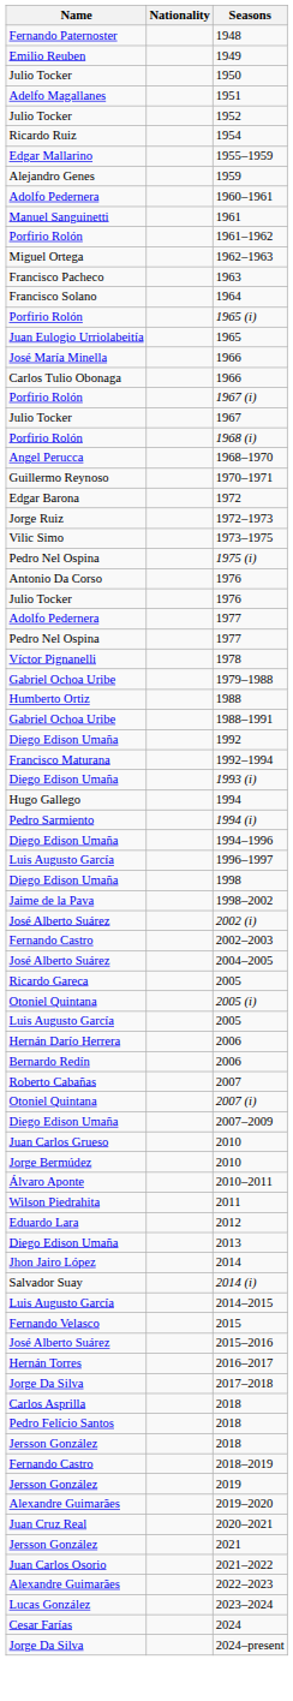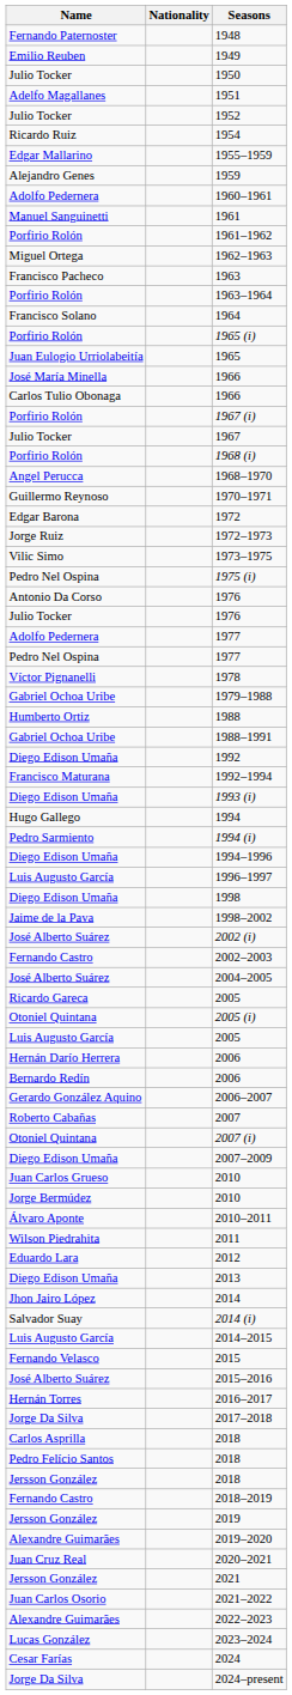 <table class="wikitable" style="margin:1em auto;">
 <tr>
 <th>Name</th>
 <th>Nationality</th>
 <th>Seasons</th>
 </tr>
 <tr>
 <td><a href='#'>Fernando Paternoster</a></td>
 <td></td>
 <td>1948</td>
 </tr>
 <tr>
 <td><a href='#'>Emilio Reuben</a></td>
 <td></td>
 <td>1949</td>
 </tr>
 <tr>
 <td>Julio Tocker</td>
 <td></td>
 <td>1950</td>
 </tr>
 <tr>
 <td><a href='#'>Adelfo Magallanes</a></td>
 <td></td>
 <td>1951</td>
 </tr>
 <tr>
 <td>Julio Tocker</td>
 <td></td>
 <td>1952</td>
 </tr>
 <tr>
 <td>Ricardo Ruiz</td>
 <td></td>
 <td>1954</td>
 </tr>
 <tr>
 <td><a href='#'>Edgar Mallarino</a></td>
 <td></td>
 <td>1955–1959</td>
 </tr>
 <tr>
 <td>Alejandro Genes</td>
 <td></td>
 <td>1959</td>
 </tr>
 <tr>
 <td><a href='#'>Adolfo Pedernera</a></td>
 <td></td>
 <td>1960–1961</td>
 </tr>
 <tr>
 <td><a href='#'>Manuel Sanguinetti</a></td>
 <td></td>
 <td>1961</td>
 </tr>
 <tr>
 <td><a href='#'>Porfirio Rolón</a></td>
 <td></td>
 <td>1961–1962</td>
 </tr>
 <tr>
 <td>Miguel Ortega</td>
 <td></td>
 <td>1962–1963</td>
 </tr>
 <tr>
 <td>Francisco Pacheco</td>
 <td></td>
 <td>1963</td>
+</tr>
+<tr>
+<td><a href='#'>Porfirio Rolón</a></td>
+<td></td>
+<td>1963–1964</td>
 </tr>
 <tr>
 <td>Francisco Solano</td>
 <td></td>
 <td>1964</td>
 </tr>
 <tr>
 <td><a href='#'>Porfirio Rolón</a></td>
 <td></td>
 <td><em>1965 (i)</em></td>
 </tr>
 <tr>
 <td><a href='#'>Juan Eulogio Urriolabeitía</a></td>
 <td></td>
 <td>1965</td>
 </tr>
 <tr>
 <td><a href='#'>José María Minella</a></td>
 <td></td>
 <td>1966</td>
 </tr>
 <tr>
 <td>Carlos Tulio Obonaga</td>
 <td></td>
 <td>1966</td>
 </tr>
 <tr>
 <td><a href='#'>Porfirio Rolón</a></td>
 <td></td>
 <td><em>1967 (i)</em></td>
 </tr>
 <tr>
 <td>Julio Tocker</td>
 <td></td>
 <td>1967</td>
 </tr>
 <tr>
 <td><a href='#'>Porfirio Rolón</a></td>
 <td></td>
 <td><em>1968 (i)</em></td>
 </tr>
 <tr>
 <td><a href='#'>Angel Perucca</a></td>
 <td></td>
 <td>1968–1970</td>
 </tr>
 <tr>
 <td>Guillermo Reynoso</td>
 <td></td>
 <td>1970–1971</td>
 </tr>
 <tr>
 <td>Edgar Barona</td>
 <td></td>
 <td>1972</td>
 </tr>
 <tr>
 <td>Jorge Ruiz</td>
 <td></td>
 <td>1972–1973</td>
 </tr>
 <tr>
 <td>Vilic Simo</td>
 <td></td>
 <td>1973–1975</td>
 </tr>
 <tr>
 <td>Pedro Nel Ospina</td>
 <td></td>
 <td><em>1975 (i)</em></td>
 </tr>
 <tr>
 <td>Antonio Da Corso</td>
 <td></td>
 <td>1976</td>
 </tr>
 <tr>
 <td>Julio Tocker</td>
 <td></td>
 <td>1976</td>
 </tr>
 <tr>
 <td><a href='#'>Adolfo Pedernera</a></td>
 <td></td>
 <td>1977</td>
 </tr>
 <tr>
 <td>Pedro Nel Ospina</td>
 <td></td>
 <td>1977</td>
 </tr>
 <tr>
 <td><a href='#'>Víctor Pignanelli</a></td>
 <td></td>
 <td>1978</td>
 </tr>
 <tr>
 <td><a href='#'>Gabriel Ochoa Uribe</a></td>
 <td></td>
 <td>1979–1988</td>
 </tr>
 <tr>
 <td><a href='#'>Humberto Ortiz</a></td>
 <td></td>
 <td>1988</td>
 </tr>
 <tr>
 <td><a href='#'>Gabriel Ochoa Uribe</a></td>
 <td></td>
 <td>1988–1991</td>
 </tr>
 <tr>
 <td><a href='#'>Diego Edison Umaña</a></td>
 <td></td>
 <td>1992</td>
 </tr>
 <tr>
 <td><a href='#'>Francisco Maturana</a></td>
 <td></td>
 <td>1992–1994</td>
 </tr>
 <tr>
 <td><a href='#'>Diego Edison Umaña</a></td>
 <td></td>
 <td><em>1993 (i)</em></td>
 </tr>
 <tr>
 <td>Hugo Gallego</td>
 <td></td>
 <td>1994</td>
 </tr>
 <tr>
 <td><a href='#'>Pedro Sarmiento</a></td>
 <td></td>
 <td><em>1994 (i)</em></td>
 </tr>
 <tr>
 <td><a href='#'>Diego Edison Umaña</a></td>
 <td></td>
 <td>1994–1996</td>
 </tr>
 <tr>
 <td><a href='#'>Luis Augusto García</a></td>
 <td></td>
 <td>1996–1997</td>
 </tr>
 <tr>
 <td><a href='#'>Diego Edison Umaña</a></td>
 <td></td>
 <td>1998</td>
 </tr>
 <tr>
 <td><a href='#'>Jaime de la Pava</a></td>
 <td></td>
 <td>1998–2002</td>
 </tr>
 <tr>
 <td><a href='#'>José Alberto Suárez</a></td>
 <td></td>
 <td><em>2002 (i)</em></td>
 </tr>
 <tr>
 <td><a href='#'>Fernando Castro</a></td>
 <td></td>
 <td>2002–2003</td>
 </tr>
 <tr>
 <td><a href='#'>José Alberto Suárez</a></td>
 <td></td>
 <td>2004–2005</td>
 </tr>
 <tr>
 <td><a href='#'>Ricardo Gareca</a></td>
 <td></td>
 <td>2005</td>
 </tr>
 <tr>
 <td><a href='#'>Otoniel Quintana</a></td>
 <td></td>
 <td><em>2005 (i)</em></td>
 </tr>
 <tr>
 <td><a href='#'>Luis Augusto García</a></td>
 <td></td>
 <td>2005</td>
 </tr>
 <tr>
 <td><a href='#'>Hernán Darío Herrera</a></td>
 <td></td>
 <td>2006</td>
 </tr>
 <tr>
 <td><a href='#'>Bernardo Redín</a></td>
 <td></td>
 <td>2006</td>
 </tr>
 <tr>
+<td><a href='#'>Gerardo González Aquino</a></td>
+<td></td>
+<td>2006–2007</td>
+</tr>
+<tr>
 <td><a href='#'>Roberto Cabañas</a></td>
 <td></td>
 <td>2007</td>
 </tr>
 <tr>
 <td><a href='#'>Otoniel Quintana</a></td>
 <td></td>
 <td><em>2007 (i)</em></td>
 </tr>
 <tr>
 <td><a href='#'>Diego Edison Umaña</a></td>
 <td></td>
 <td>2007–2009</td>
 </tr>
 <tr>
 <td><a href='#'>Juan Carlos Grueso</a></td>
 <td></td>
 <td>2010</td>
 </tr>
 <tr>
 <td><a href='#'>Jorge Bermúdez</a></td>
 <td></td>
 <td>2010</td>
 </tr>
 <tr>
 <td><a href='#'>Álvaro Aponte</a></td>
 <td></td>
 <td>2010–2011</td>
 </tr>
 <tr>
 <td><a href='#'>Wilson Piedrahita</a></td>
 <td></td>
 <td>2011</td>
 </tr>
 <tr>
 <td><a href='#'>Eduardo Lara</a></td>
 <td></td>
 <td>2012</td>
 </tr>
 <tr>
 <td><a href='#'>Diego Edison Umaña</a></td>
 <td></td>
 <td>2013</td>
 </tr>
 <tr>
 <td><a href='#'>Jhon Jairo López</a></td>
 <td></td>
 <td>2014</td>
 </tr>
 <tr>
 <td>Salvador Suay</td>
 <td></td>
 <td><em>2014 (i)</em></td>
 </tr>
 <tr>
 <td><a href='#'>Luis Augusto García</a></td>
 <td></td>
 <td>2014–2015</td>
 </tr>
 <tr>
 <td><a href='#'>Fernando Velasco</a></td>
 <td></td>
 <td>2015</td>
 </tr>
 <tr>
 <td><a href='#'>José Alberto Suárez</a></td>
 <td></td>
 <td>2015–2016</td>
 </tr>
 <tr>
 <td><a href='#'>Hernán Torres</a></td>
 <td></td>
 <td>2016–2017</td>
 </tr>
 <tr>
 <td><a href='#'>Jorge Da Silva</a></td>
 <td></td>
 <td>2017–2018</td>
 </tr>
 <tr>
 <td><a href='#'>Carlos Asprilla</a></td>
 <td></td>
 <td>2018</td>
 </tr>
 <tr>
 <td><a href='#'>Pedro Felício Santos</a></td>
 <td></td>
 <td>2018</td>
 </tr>
 <tr>
 <td><a href='#'>Jersson González</a></td>
 <td></td>
 <td>2018</td>
 </tr>
 <tr>
 <td><a href='#'>Fernando Castro</a></td>
 <td></td>
 <td>2018–2019</td>
 </tr>
 <tr>
 <td><a href='#'>Jersson González</a></td>
 <td></td>
 <td>2019</td>
 </tr>
 <tr>
 <td><a href='#'>Alexandre Guimarães</a></td>
 <td></td>
 <td>2019–2020</td>
 </tr>
 <tr>
 <td><a href='#'>Juan Cruz Real</a></td>
 <td></td>
 <td>2020–2021</td>
 </tr>
 <tr>
 <td><a href='#'>Jersson González</a></td>
 <td></td>
 <td>2021</td>
 </tr>
 <tr>
 <td><a href='#'>Juan Carlos Osorio</a></td>
 <td></td>
 <td>2021–2022</td>
 </tr>
 <tr>
 <td><a href='#'>Alexandre Guimarães</a></td>
 <td></td>
 <td>2022–2023</td>
 </tr>
 <tr>
 <td><a href='#'>Lucas González</a></td>
 <td></td>
 <td>2023–2024</td>
 </tr>
 <tr>
 <td><a href='#'>Cesar Farías</a></td>
 <td></td>
 <td>2024</td>
 </tr>
 <tr>
 <td><a href='#'>Jorge Da Silva</a></td>
 <td></td>
 <td>2024–present</td>
 </tr>
 </table>
